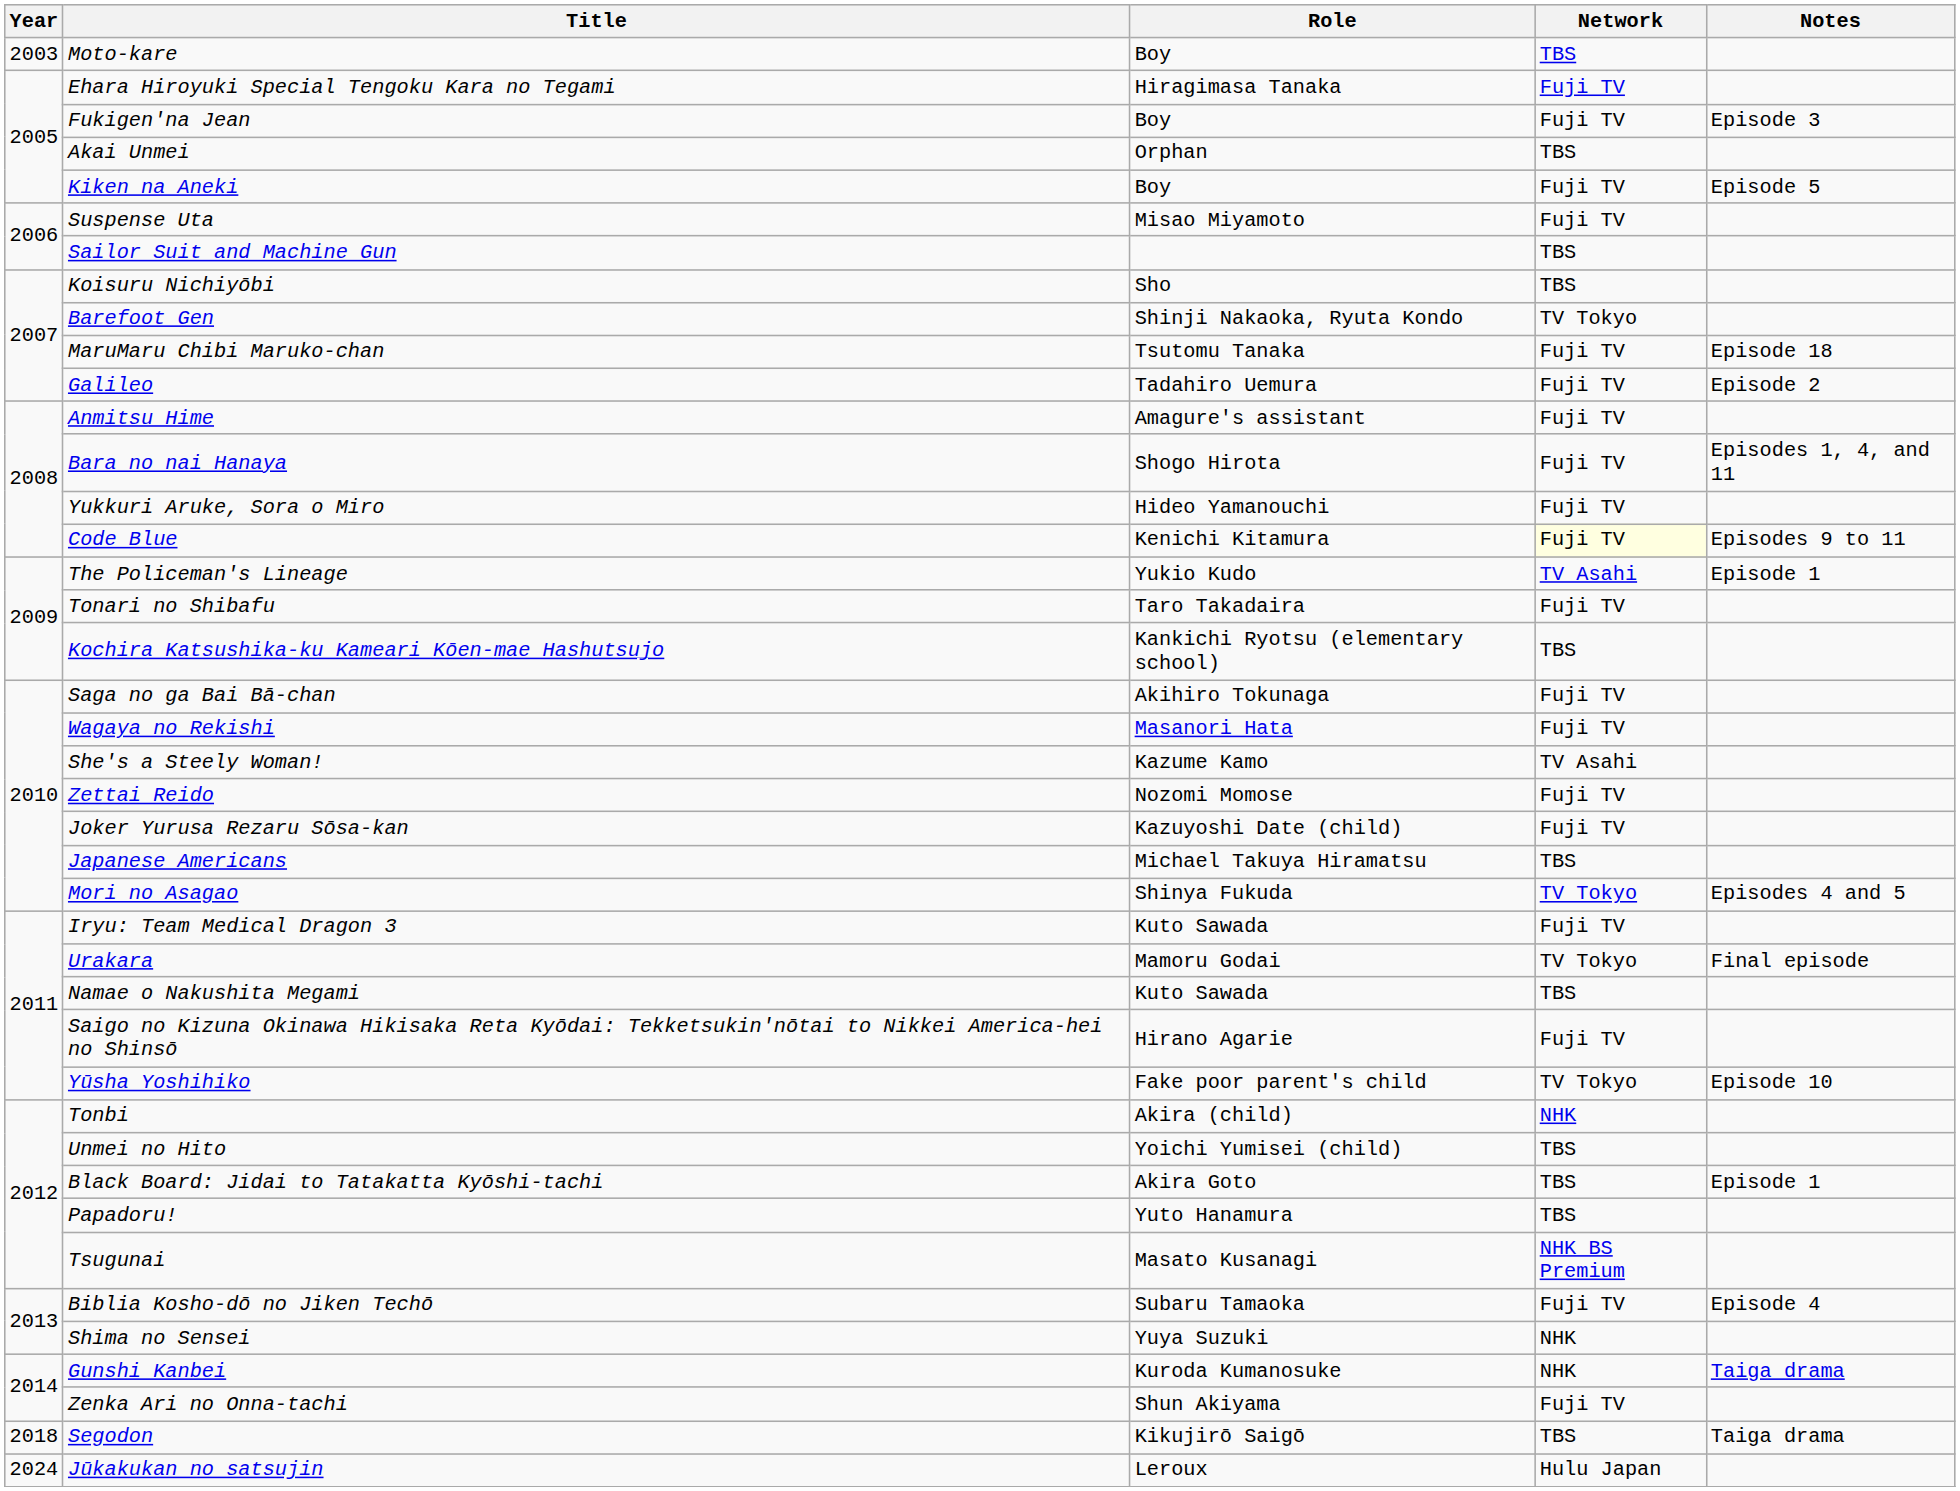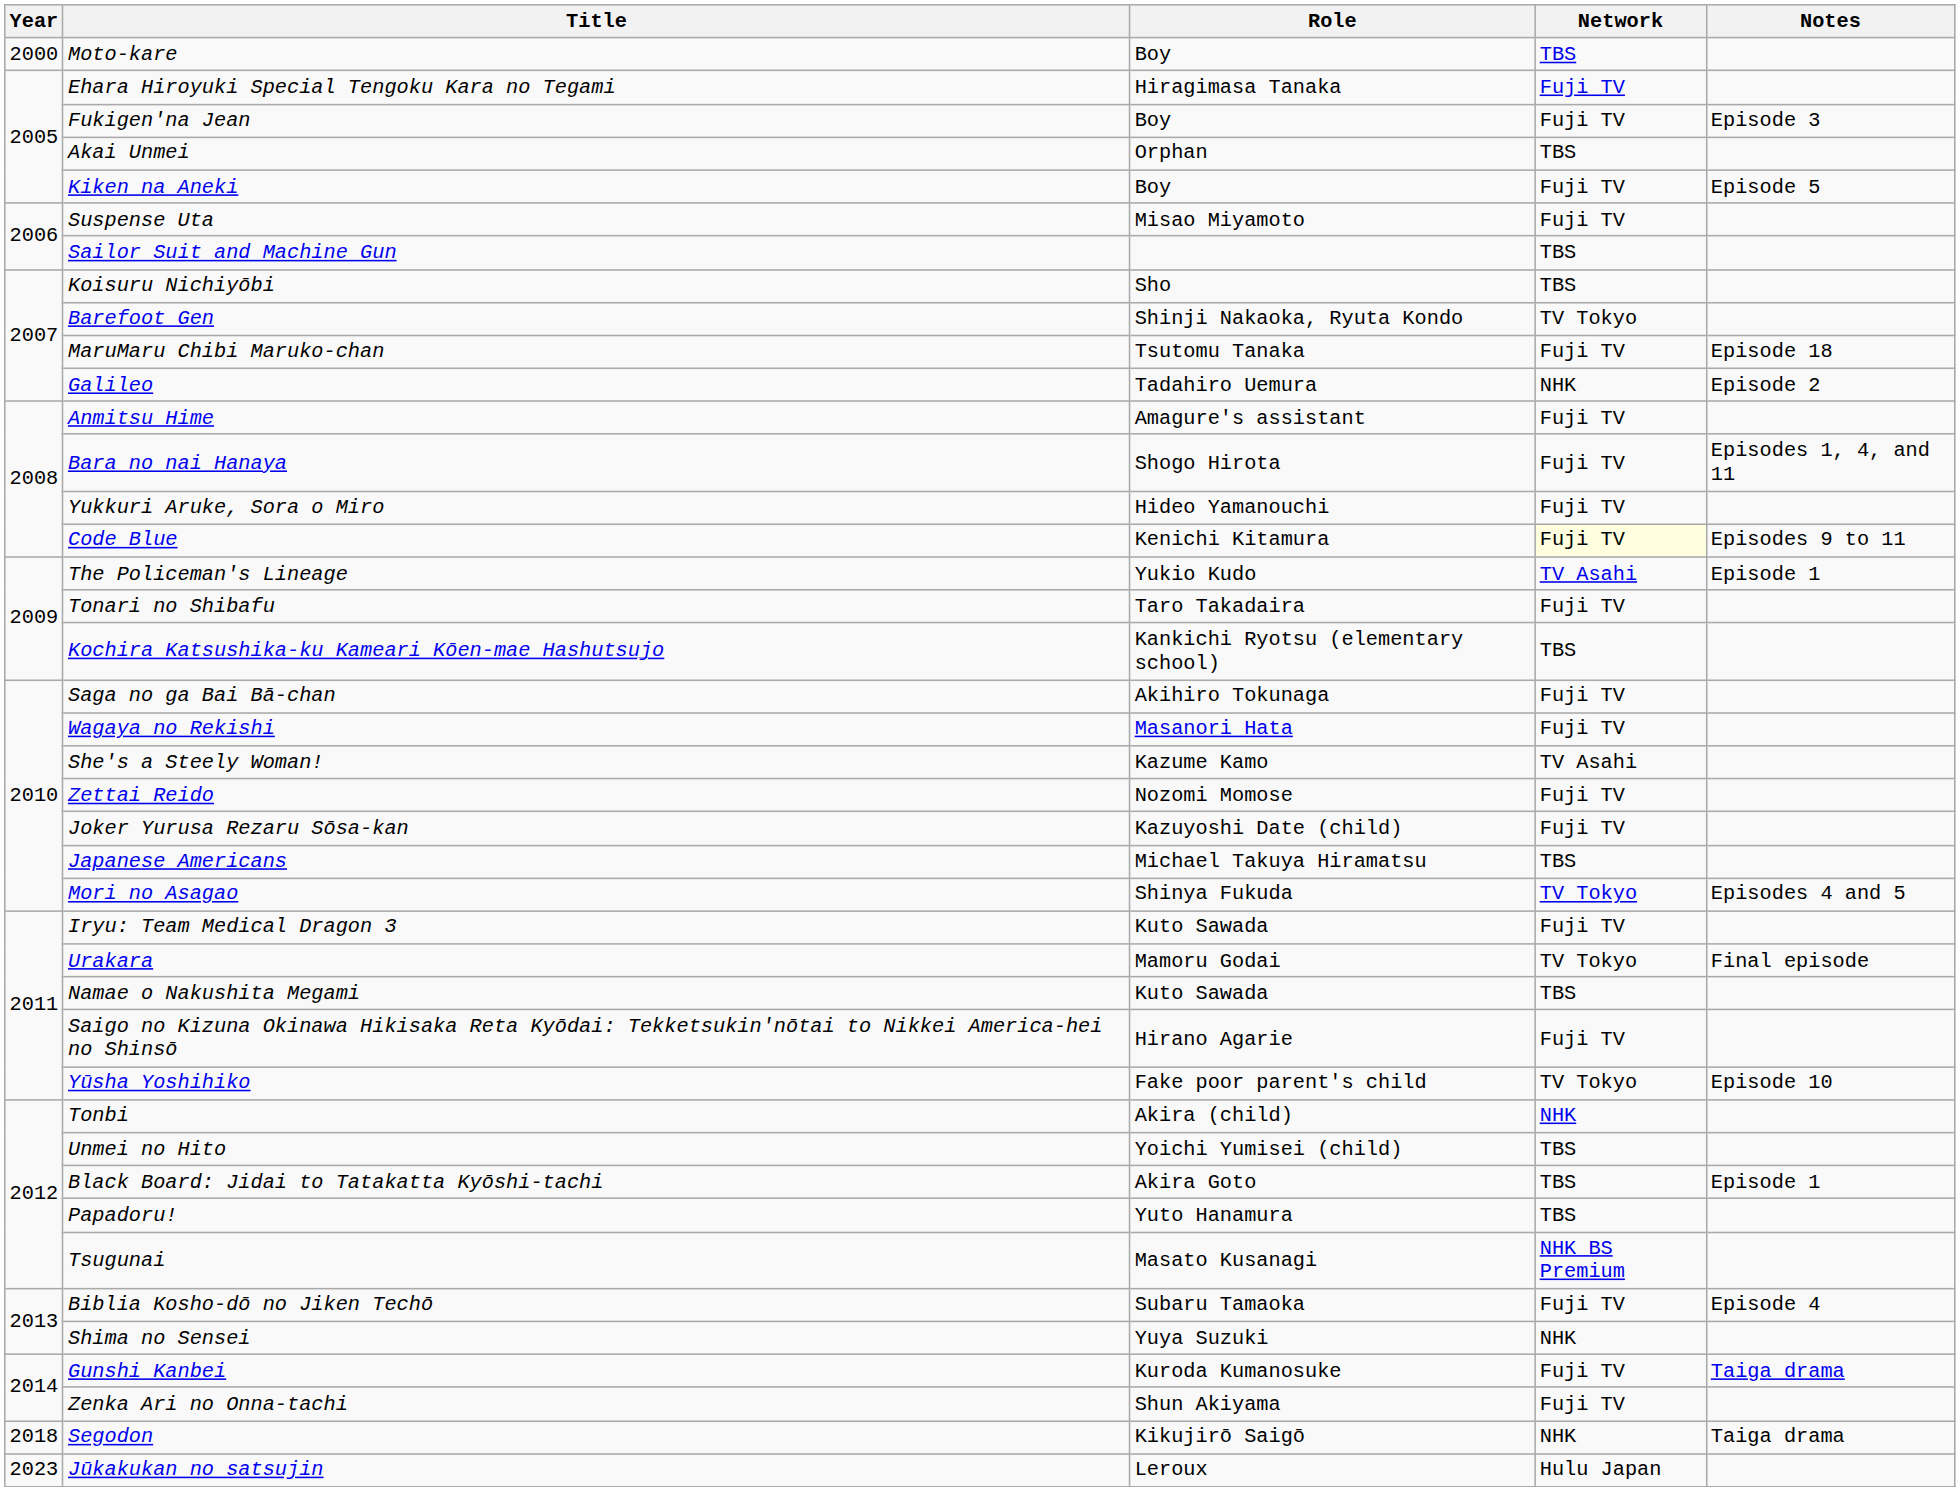 <table class="wikitable">
 <tr>
 <th>Year</th>
 <th>Title</th>
 <th>Role</th>
 <th>Network</th>
 <th>Notes</th>
 </tr>
 <tr>
-<td>2003</td>
+<td>2000</td>
 <td><em>Moto-kare</em></td>
 <td>Boy</td>
 <td><a href='#'>TBS</a></td>
 <td></td>
 </tr>
 <tr>
 <td rowspan="4">2005</td>
 <td><em>Ehara Hiroyuki Special Tengoku Kara no Tegami</em></td>
 <td>Hiragimasa Tanaka</td>
 <td><a href='#'>Fuji TV</a></td>
 <td></td>
 </tr>
 <tr>
 <td><em>Fukigen'na Jean</em></td>
 <td>Boy</td>
 <td>Fuji TV</td>
 <td>Episode 3</td>
 </tr>
 <tr>
 <td><em>Akai Unmei</em></td>
 <td>Orphan</td>
 <td>TBS</td>
 <td></td>
 </tr>
 <tr>
 <td><em><a href='#'>Kiken na Aneki</a></em></td>
 <td>Boy</td>
 <td>Fuji TV</td>
 <td>Episode 5</td>
 </tr>
 <tr>
 <td rowspan="2">2006</td>
 <td><em>Suspense Uta</em></td>
 <td>Misao Miyamoto</td>
 <td>Fuji TV</td>
 <td></td>
 </tr>
 <tr>
 <td><em><a href='#'>Sailor Suit and Machine Gun</a></em></td>
 <td></td>
 <td>TBS</td>
 <td></td>
 </tr>
 <tr>
 <td rowspan="4">2007</td>
 <td><em>Koisuru Nichiyōbi</em></td>
 <td>Sho</td>
 <td>TBS</td>
 <td></td>
 </tr>
 <tr>
 <td><em><a href='#'>Barefoot Gen</a></em></td>
 <td>Shinji  Nakaoka, Ryuta Kondo</td>
 <td>TV Tokyo</td>
 <td></td>
 </tr>
 <tr>
 <td><em>MaruMaru Chibi Maruko-chan</em></td>
 <td>Tsutomu Tanaka</td>
 <td>Fuji TV</td>
 <td>Episode 18</td>
 </tr>
 <tr>
 <td><em><a href='#'>Galileo</a></em></td>
 <td>Tadahiro Uemura</td>
-<td>Fuji TV</td>
+<td>NHK</td>
 <td>Episode 2</td>
 </tr>
 <tr>
 <td rowspan="4">2008</td>
 <td><em><a href='#'>Anmitsu Hime</a></em></td>
 <td>Amagure's assistant</td>
 <td>Fuji TV</td>
 <td></td>
 </tr>
 <tr>
 <td><em><a href='#'>Bara no nai Hanaya</a></em></td>
 <td>Shogo Hirota</td>
 <td>Fuji TV</td>
 <td>Episodes 1, 4, and 11</td>
 </tr>
 <tr>
 <td><em>Yukkuri Aruke, Sora o Miro</em></td>
 <td>Hideo Yamanouchi</td>
 <td>Fuji TV</td>
 <td></td>
 </tr>
 <tr>
 <td><em><a href='#'>Code Blue</a></em></td>
 <td>Kenichi Kitamura</td>
 <td style="background: lightyellow;">Fuji TV</td>
 <td>Episodes 9 to 11</td>
 </tr>
 <tr>
 <td rowspan="3">2009</td>
 <td><em>The Policeman's Lineage</em></td>
 <td>Yukio Kudo</td>
 <td><a href='#'>TV Asahi</a></td>
 <td>Episode 1</td>
 </tr>
 <tr>
 <td><em>Tonari no Shibafu</em></td>
 <td>Taro Takadaira</td>
 <td>Fuji TV</td>
 <td></td>
 </tr>
 <tr>
 <td><em><a href='#'>Kochira Katsushika-ku Kameari Kōen-mae Hashutsujo</a></em></td>
 <td>Kankichi Ryotsu (elementary school)</td>
 <td>TBS</td>
 <td></td>
 </tr>
 <tr>
 <td rowspan="7">2010</td>
 <td><em>Saga no ga Bai Bā-chan</em></td>
 <td>Akihiro Tokunaga</td>
 <td>Fuji TV</td>
 <td></td>
 </tr>
 <tr>
 <td><em><a href='#'>Wagaya no Rekishi</a></em></td>
 <td><a href='#'>Masanori Hata</a></td>
 <td>Fuji TV</td>
 <td></td>
 </tr>
 <tr>
 <td><em>She's a Steely Woman!</em></td>
 <td>Kazume Kamo</td>
 <td>TV Asahi</td>
 <td></td>
 </tr>
 <tr>
 <td><em><a href='#'>Zettai Reido</a></em></td>
 <td>Nozomi Momose</td>
 <td>Fuji TV</td>
 <td></td>
 </tr>
 <tr>
 <td><em>Joker Yurusa Rezaru Sōsa-kan</em></td>
 <td>Kazuyoshi Date (child)</td>
 <td>Fuji TV</td>
 <td></td>
 </tr>
 <tr>
 <td><em><a href='#'>Japanese Americans</a></em></td>
 <td>Michael Takuya Hiramatsu</td>
 <td>TBS</td>
 <td></td>
 </tr>
 <tr>
 <td><em><a href='#'>Mori no Asagao</a></em></td>
 <td>Shinya Fukuda</td>
 <td><a href='#'>TV Tokyo</a></td>
 <td>Episodes 4 and 5</td>
 </tr>
 <tr>
 <td rowspan="5">2011</td>
 <td><em>Iryu: Team Medical Dragon 3</em></td>
 <td>Kuto Sawada</td>
 <td>Fuji TV</td>
 <td></td>
 </tr>
 <tr>
 <td><em><a href='#'>Urakara</a></em></td>
 <td>Mamoru Godai</td>
 <td>TV Tokyo</td>
 <td>Final episode</td>
 </tr>
 <tr>
 <td><em>Namae o Nakushita Megami</em></td>
 <td>Kuto Sawada</td>
 <td>TBS</td>
 <td></td>
 </tr>
 <tr>
 <td><em>Saigo no Kizuna Okinawa Hikisaka Reta Kyōdai: Tekketsukin'nōtai to Nikkei America-hei no Shinsō</em></td>
 <td>Hirano Agarie</td>
 <td>Fuji TV</td>
 <td></td>
 </tr>
 <tr>
 <td><em><a href='#'>Yūsha Yoshihiko</a></em></td>
 <td>Fake poor parent's child</td>
 <td>TV Tokyo</td>
 <td>Episode 10</td>
 </tr>
 <tr>
 <td rowspan="5">2012</td>
 <td><em>Tonbi</em></td>
 <td>Akira (child)</td>
 <td><a href='#'>NHK</a></td>
 <td></td>
 </tr>
 <tr>
 <td><em>Unmei no Hito</em></td>
 <td>Yoichi Yumisei (child)</td>
 <td>TBS</td>
 <td></td>
 </tr>
 <tr>
 <td><em>Black Board: Jidai to Tatakatta Kyōshi-tachi</em></td>
 <td>Akira Goto</td>
 <td>TBS</td>
 <td>Episode 1</td>
 </tr>
 <tr>
 <td><em>Papadoru!</em></td>
 <td>Yuto Hanamura</td>
 <td>TBS</td>
 <td></td>
 </tr>
 <tr>
 <td><em>Tsugunai</em></td>
 <td>Masato Kusanagi</td>
 <td><a href='#'>NHK BS Premium</a></td>
 <td></td>
 </tr>
 <tr>
 <td rowspan="2">2013</td>
 <td><em>Biblia Kosho-dō no Jiken Techō</em></td>
 <td>Subaru Tamaoka</td>
 <td>Fuji TV</td>
 <td>Episode 4</td>
 </tr>
 <tr>
 <td><em>Shima no Sensei</em></td>
 <td>Yuya Suzuki</td>
 <td>NHK</td>
 <td></td>
 </tr>
 <tr>
 <td rowspan="2">2014</td>
 <td><em><a href='#'>Gunshi Kanbei</a></em></td>
 <td>Kuroda Kumanosuke</td>
-<td>NHK</td>
+<td>Fuji TV</td>
 <td><a href='#'>Taiga drama</a></td>
 </tr>
 <tr>
 <td><em>Zenka Ari no Onna-tachi</em></td>
 <td>Shun Akiyama</td>
 <td>Fuji TV</td>
 <td></td>
 </tr>
 <tr>
 <td>2018</td>
 <td><em><a href='#'>Segodon</a></em></td>
 <td>Kikujirō Saigō</td>
-<td>TBS</td>
+<td>NHK</td>
 <td>Taiga drama</td>
 </tr>
 <tr>
-<td>2024</td>
+<td>2023</td>
 <td><em><a href='#'>Jūkakukan no satsujin</a></em></td>
 <td>Leroux</td>
 <td>Hulu Japan</td>
 <td></td>
 </tr>
 <tr>
 </tr>
 </table>
